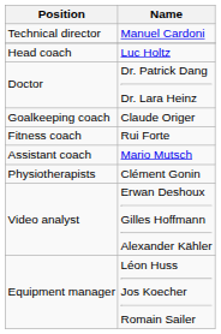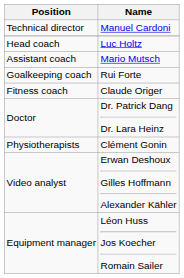 <table class="wikitable">
 <tr>
 <th>Position</th>
 <th>Name</th>
 </tr>
 <tr>
 <td>Technical director</td>
 <td> <a href='#'>Manuel Cardoni</a></td>
 </tr>
 <tr>
 </tr>
 <tr>
 <td>Head coach</td>
 <td> <a href='#'>Luc Holtz</a></td>
 </tr>
 <tr>
-<td>Doctor</td>
-<td> Dr. Patrick Dang <hr>  Dr. Lara Heinz</td>
+<td>Assistant coach</td>
+<td> <a href='#'>Mario Mutsch</a></td>
 </tr>
 <tr>
 <td>Goalkeeping coach</td>
+<td> Rui Forte</td>
+</tr>
+<tr>
+<td>Fitness coach</td>
 <td> Claude Origer</td>
 </tr>
 <tr>
-<td>Fitness coach</td>
-<td> Rui Forte</td>
-</tr>
-<tr>
-<td>Assistant coach</td>
-<td> <a href='#'>Mario Mutsch</a></td>
+<td>Doctor</td>
+<td> Dr. Patrick Dang <hr>  Dr. Lara Heinz</td>
 </tr>
 <tr>
 <td>Physiotherapists</td>
 <td> Clément Gonin</td>
 </tr>
 <tr>
 <td>Video analyst</td>
 <td> Erwan Deshoux <hr>  Gilles Hoffmann <hr>  Alexander Kähler</td>
 </tr>
 <tr>
 <td>Equipment manager</td>
 <td> Léon Huss <hr>  Jos Koecher <hr>  Romain Sailer</td>
 </tr>
 </table>
